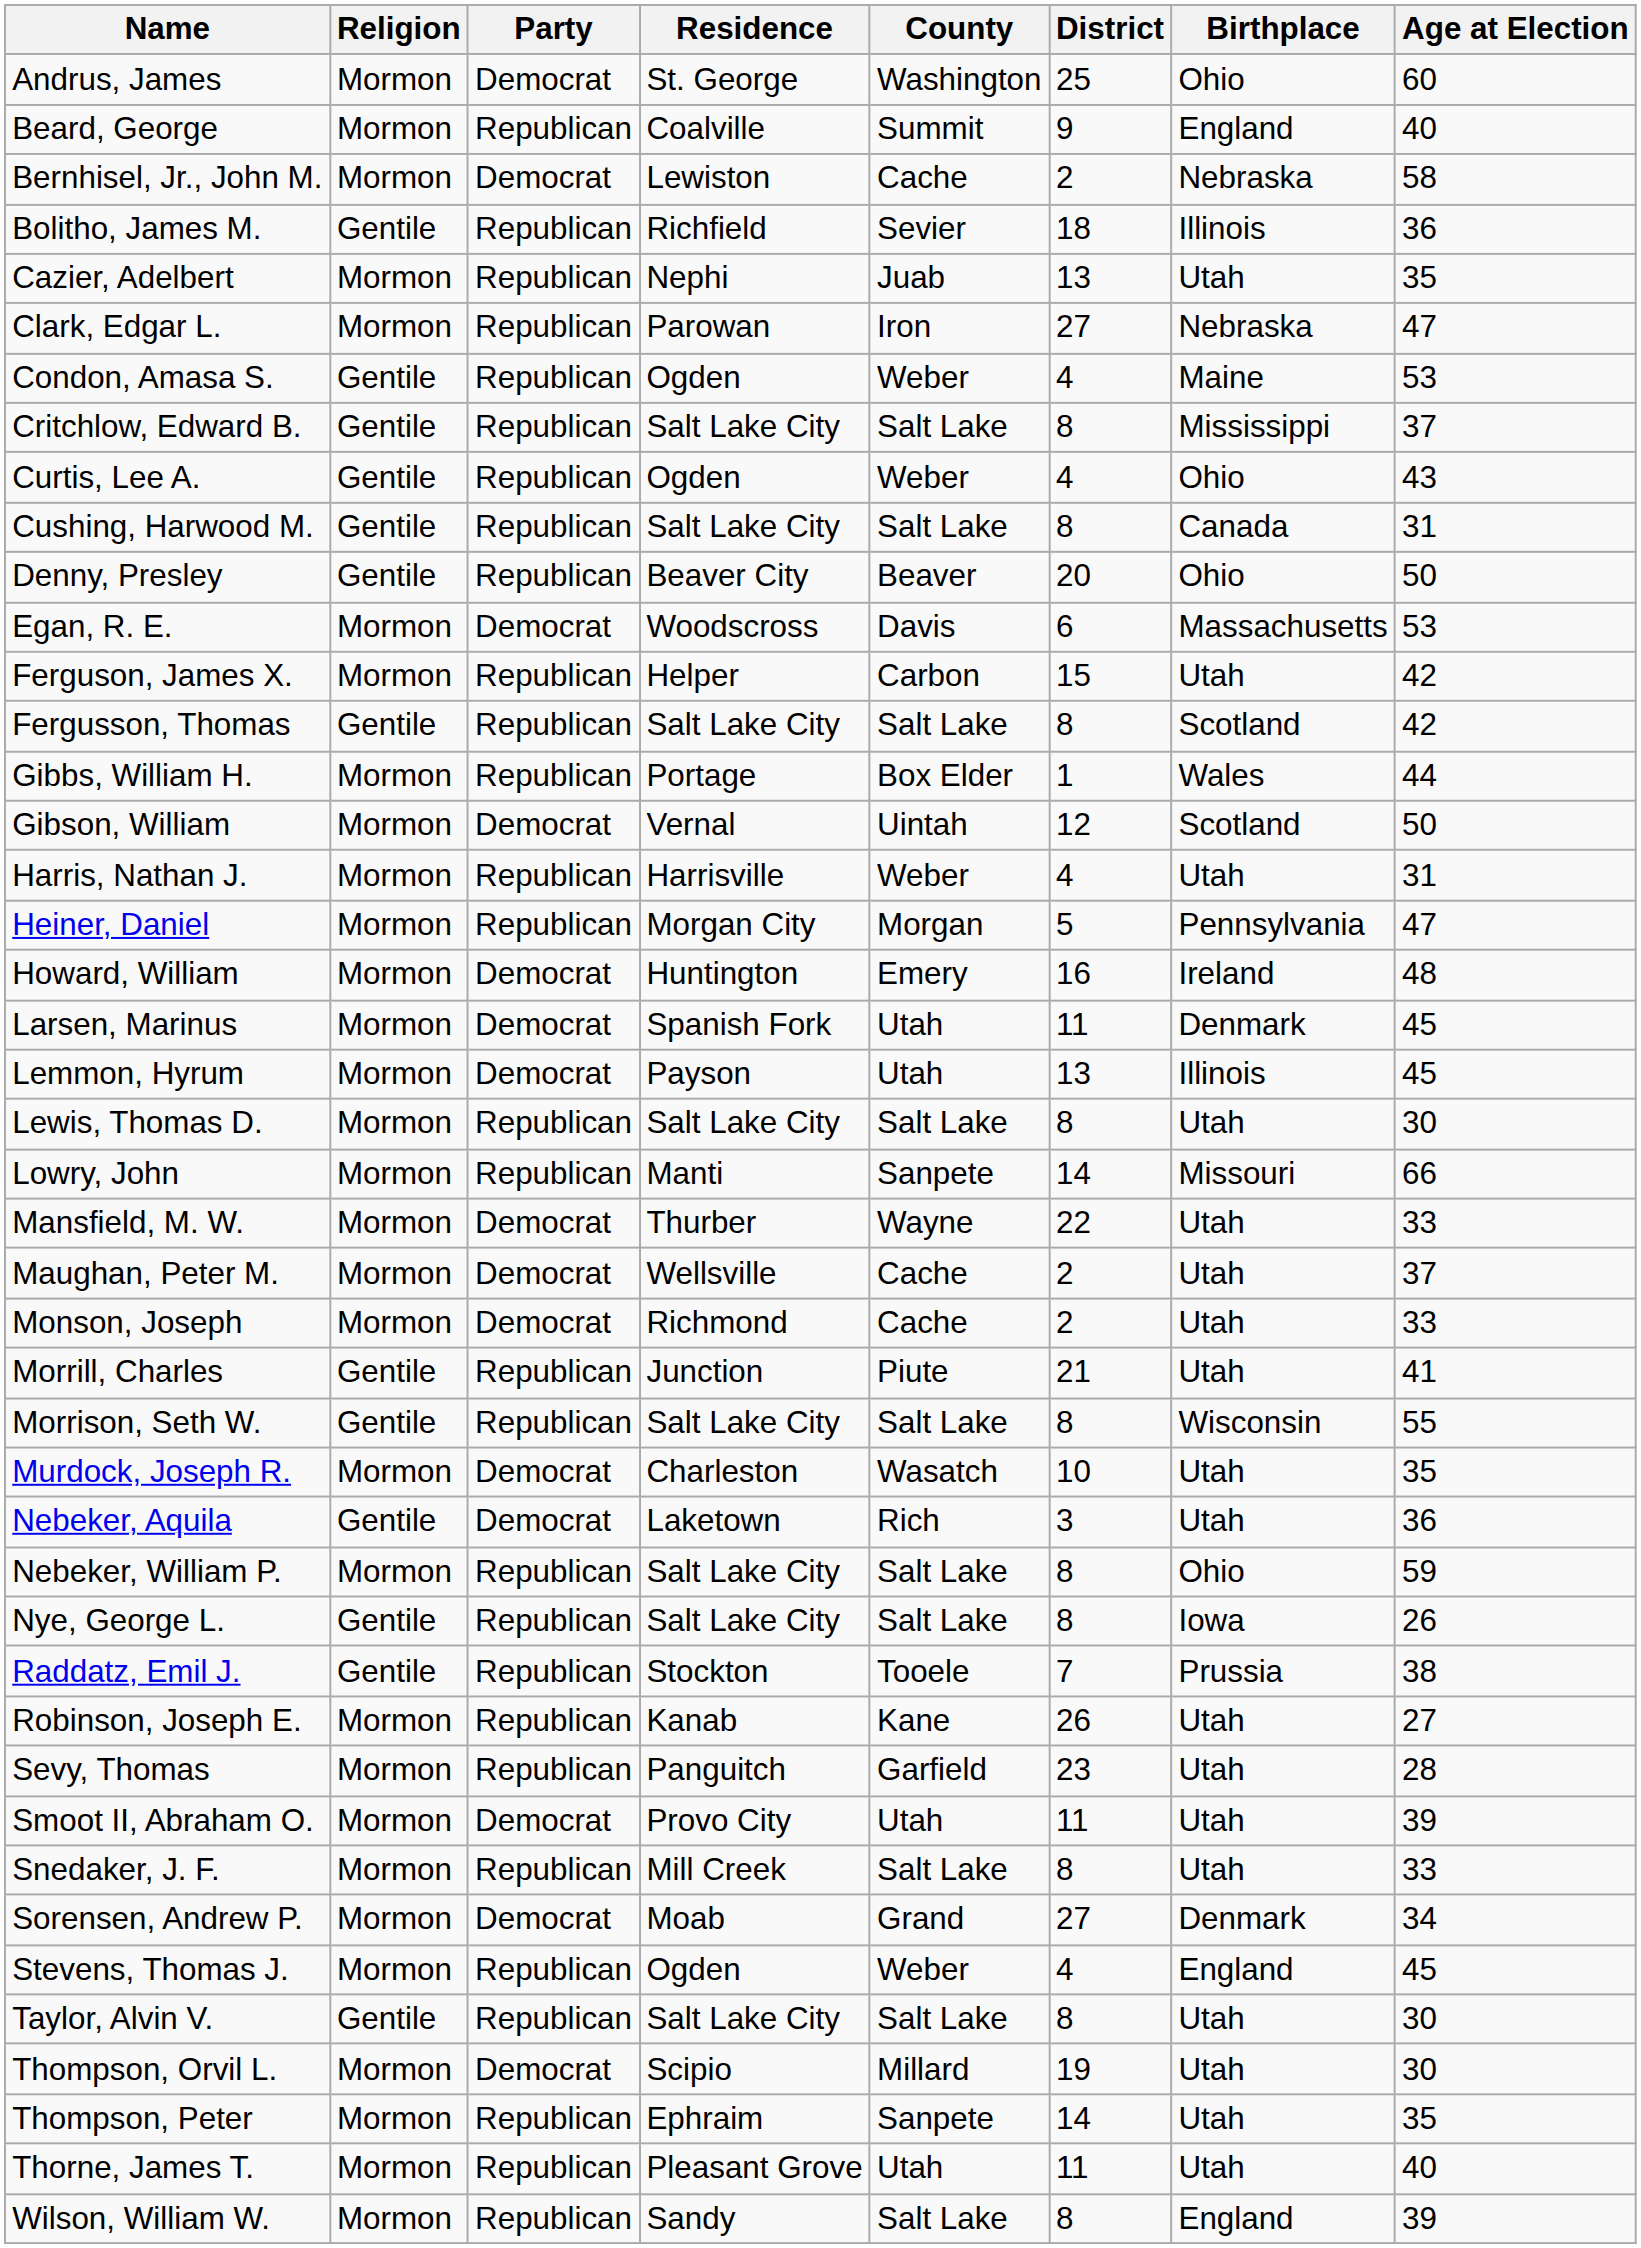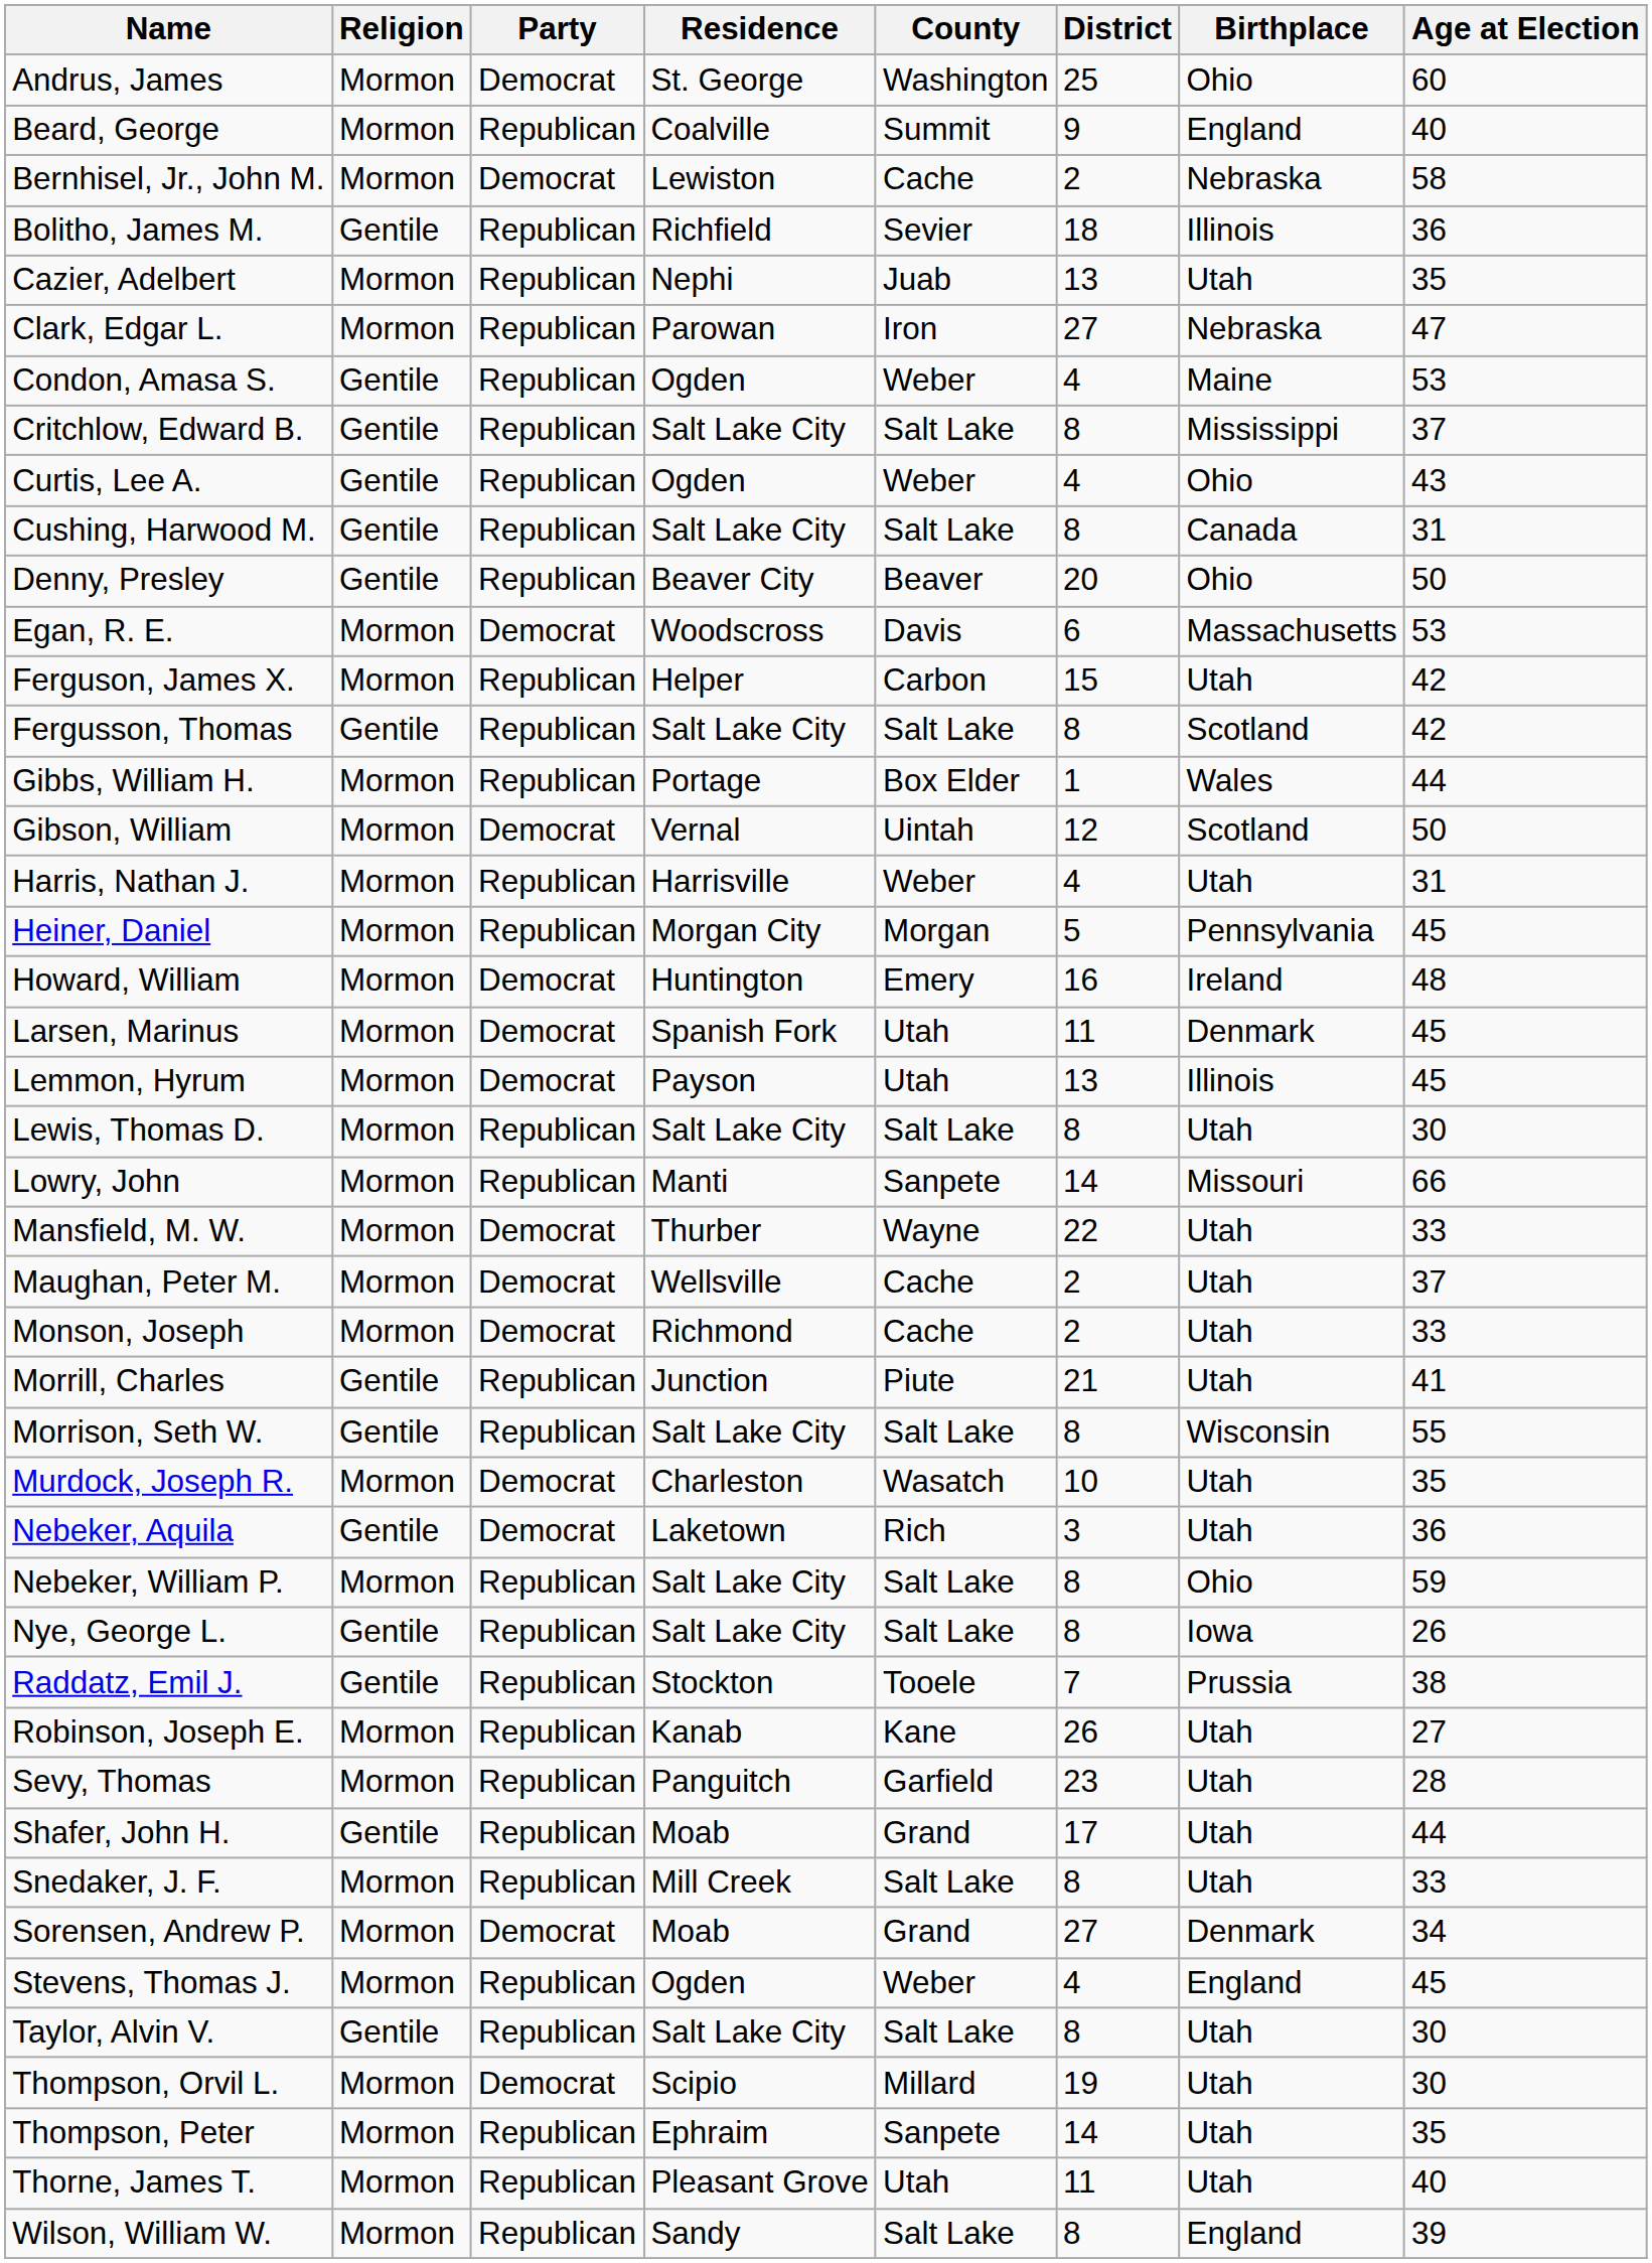 <table class="wikitable">
 <tr>
 <th>Name</th>
 <th>Religion</th>
 <th>Party</th>
 <th>Residence</th>
 <th>County</th>
 <th>District</th>
 <th>Birthplace</th>
 <th>Age at Election</th>
 </tr>
 <tr>
 <td>Andrus, James</td>
 <td>Mormon</td>
 <td>Democrat</td>
 <td>St. George</td>
 <td>Washington</td>
 <td>25</td>
 <td>Ohio</td>
 <td>60</td>
 </tr>
 <tr>
 <td>Beard, George</td>
 <td>Mormon</td>
 <td>Republican</td>
 <td>Coalville</td>
 <td>Summit</td>
 <td>9</td>
 <td>England</td>
 <td>40</td>
 </tr>
 <tr>
 <td>Bernhisel, Jr., John M.</td>
 <td>Mormon</td>
 <td>Democrat</td>
 <td>Lewiston</td>
 <td>Cache</td>
 <td>2</td>
 <td>Nebraska</td>
 <td>58</td>
 </tr>
 <tr>
 <td>Bolitho, James M.</td>
 <td>Gentile</td>
 <td>Republican</td>
 <td>Richfield</td>
 <td>Sevier</td>
 <td>18</td>
 <td>Illinois</td>
 <td>36</td>
 </tr>
 <tr>
 <td>Cazier, Adelbert</td>
 <td>Mormon</td>
 <td>Republican</td>
 <td>Nephi</td>
 <td>Juab</td>
 <td>13</td>
 <td>Utah</td>
 <td>35</td>
 </tr>
 <tr>
 <td>Clark, Edgar L.</td>
 <td>Mormon</td>
 <td>Republican</td>
 <td>Parowan</td>
 <td>Iron</td>
 <td>27</td>
 <td>Nebraska</td>
 <td>47</td>
 </tr>
 <tr>
 <td>Condon, Amasa S.</td>
 <td>Gentile</td>
 <td>Republican</td>
 <td>Ogden</td>
 <td>Weber</td>
 <td>4</td>
 <td>Maine</td>
 <td>53</td>
 </tr>
 <tr>
 <td>Critchlow, Edward B.</td>
 <td>Gentile</td>
 <td>Republican</td>
 <td>Salt Lake City</td>
 <td>Salt Lake</td>
 <td>8</td>
 <td>Mississippi</td>
 <td>37</td>
 </tr>
 <tr>
 <td>Curtis, Lee A.</td>
 <td>Gentile</td>
 <td>Republican</td>
 <td>Ogden</td>
 <td>Weber</td>
 <td>4</td>
 <td>Ohio</td>
 <td>43</td>
 </tr>
 <tr>
 <td>Cushing, Harwood M.</td>
 <td>Gentile</td>
 <td>Republican</td>
 <td>Salt Lake City</td>
 <td>Salt Lake</td>
 <td>8</td>
 <td>Canada</td>
 <td>31</td>
 </tr>
 <tr>
 <td>Denny, Presley</td>
 <td>Gentile</td>
 <td>Republican</td>
 <td>Beaver City</td>
 <td>Beaver</td>
 <td>20</td>
 <td>Ohio</td>
 <td>50</td>
 </tr>
 <tr>
 <td>Egan, R. E.</td>
 <td>Mormon</td>
 <td>Democrat</td>
 <td>Woodscross</td>
 <td>Davis</td>
 <td>6</td>
 <td>Massachusetts</td>
 <td>53</td>
 </tr>
 <tr>
 <td>Ferguson, James X.</td>
 <td>Mormon</td>
 <td>Republican</td>
 <td>Helper</td>
 <td>Carbon</td>
 <td>15</td>
 <td>Utah</td>
 <td>42</td>
 </tr>
 <tr>
 <td>Fergusson, Thomas</td>
 <td>Gentile</td>
 <td>Republican</td>
 <td>Salt Lake City</td>
 <td>Salt Lake</td>
 <td>8</td>
 <td>Scotland</td>
 <td>42</td>
 </tr>
 <tr>
 <td>Gibbs, William H.</td>
 <td>Mormon</td>
 <td>Republican</td>
 <td>Portage</td>
 <td>Box Elder</td>
 <td>1</td>
 <td>Wales</td>
 <td>44</td>
 </tr>
 <tr>
 <td>Gibson, William</td>
 <td>Mormon</td>
 <td>Democrat</td>
 <td>Vernal</td>
 <td>Uintah</td>
 <td>12</td>
 <td>Scotland</td>
 <td>50</td>
 </tr>
 <tr>
 <td>Harris, Nathan J.</td>
 <td>Mormon</td>
 <td>Republican</td>
 <td>Harrisville</td>
 <td>Weber</td>
 <td>4</td>
 <td>Utah</td>
 <td>31</td>
 </tr>
 <tr>
 <td><a href='#'>Heiner, Daniel</a></td>
 <td>Mormon</td>
 <td>Republican</td>
 <td>Morgan City</td>
 <td>Morgan</td>
 <td>5</td>
 <td>Pennsylvania</td>
-<td>47</td>
+<td>45</td>
 </tr>
 <tr>
 <td>Howard, William</td>
 <td>Mormon</td>
 <td>Democrat</td>
 <td>Huntington</td>
 <td>Emery</td>
 <td>16</td>
 <td>Ireland</td>
 <td>48</td>
 </tr>
 <tr>
 <td>Larsen, Marinus</td>
 <td>Mormon</td>
 <td>Democrat</td>
 <td>Spanish Fork</td>
 <td>Utah</td>
 <td>11</td>
 <td>Denmark</td>
 <td>45</td>
 </tr>
 <tr>
 <td>Lemmon, Hyrum</td>
 <td>Mormon</td>
 <td>Democrat</td>
 <td>Payson</td>
 <td>Utah</td>
 <td>13</td>
 <td>Illinois</td>
 <td>45</td>
 </tr>
 <tr>
 <td>Lewis, Thomas D.</td>
 <td>Mormon</td>
 <td>Republican</td>
 <td>Salt Lake City</td>
 <td>Salt Lake</td>
 <td>8</td>
 <td>Utah</td>
 <td>30</td>
 </tr>
 <tr>
 <td>Lowry, John</td>
 <td>Mormon</td>
 <td>Republican</td>
 <td>Manti</td>
 <td>Sanpete</td>
 <td>14</td>
 <td>Missouri</td>
 <td>66</td>
 </tr>
 <tr>
 <td>Mansfield, M. W.</td>
 <td>Mormon</td>
 <td>Democrat</td>
 <td>Thurber</td>
 <td>Wayne</td>
 <td>22</td>
 <td>Utah</td>
 <td>33</td>
 </tr>
 <tr>
 <td>Maughan, Peter M.</td>
 <td>Mormon</td>
 <td>Democrat</td>
 <td>Wellsville</td>
 <td>Cache</td>
 <td>2</td>
 <td>Utah</td>
 <td>37</td>
 </tr>
 <tr>
 <td>Monson, Joseph</td>
 <td>Mormon</td>
 <td>Democrat</td>
 <td>Richmond</td>
 <td>Cache</td>
 <td>2</td>
 <td>Utah</td>
 <td>33</td>
 </tr>
 <tr>
 <td>Morrill, Charles</td>
 <td>Gentile</td>
 <td>Republican</td>
 <td>Junction</td>
 <td>Piute</td>
 <td>21</td>
 <td>Utah</td>
 <td>41</td>
 </tr>
 <tr>
 <td>Morrison, Seth W.</td>
 <td>Gentile</td>
 <td>Republican</td>
 <td>Salt Lake City</td>
 <td>Salt Lake</td>
 <td>8</td>
 <td>Wisconsin</td>
 <td>55</td>
 </tr>
 <tr>
 <td><a href='#'>Murdock, Joseph R.</a></td>
 <td>Mormon</td>
 <td>Democrat</td>
 <td>Charleston</td>
 <td>Wasatch</td>
 <td>10</td>
 <td>Utah</td>
 <td>35</td>
 </tr>
 <tr>
 <td><a href='#'>Nebeker, Aquila</a></td>
 <td>Gentile</td>
 <td>Democrat</td>
 <td>Laketown</td>
 <td>Rich</td>
 <td>3</td>
 <td>Utah</td>
 <td>36</td>
 </tr>
 <tr>
 <td>Nebeker, William P.</td>
 <td>Mormon</td>
 <td>Republican</td>
 <td>Salt Lake City</td>
 <td>Salt Lake</td>
 <td>8</td>
 <td>Ohio</td>
 <td>59</td>
 </tr>
 <tr>
 <td>Nye, George L.</td>
 <td>Gentile</td>
 <td>Republican</td>
 <td>Salt Lake City</td>
 <td>Salt Lake</td>
 <td>8</td>
 <td>Iowa</td>
 <td>26</td>
 </tr>
 <tr>
 <td><a href='#'>Raddatz, Emil J.</a></td>
 <td>Gentile</td>
 <td>Republican</td>
 <td>Stockton</td>
 <td>Tooele</td>
 <td>7</td>
 <td>Prussia</td>
 <td>38</td>
 </tr>
 <tr>
 <td>Robinson, Joseph E.</td>
 <td>Mormon</td>
 <td>Republican</td>
 <td>Kanab</td>
 <td>Kane</td>
 <td>26</td>
 <td>Utah</td>
 <td>27</td>
 </tr>
 <tr>
 <td>Sevy, Thomas</td>
 <td>Mormon</td>
 <td>Republican</td>
 <td>Panguitch</td>
 <td>Garfield</td>
 <td>23</td>
 <td>Utah</td>
 <td>28</td>
 </tr>
 <tr>
-<td>Smoot II, Abraham O.</td>
-<td>Mormon</td>
-<td>Democrat</td>
-<td>Provo City</td>
+<td>Shafer, John H.</td>
+<td>Gentile</td>
+<td>Republican</td>
+<td>Moab</td>
+<td>Grand</td>
+<td>17</td>
 <td>Utah</td>
-<td>11</td>
-<td>Utah</td>
-<td>39</td>
+<td>44</td>
 </tr>
 <tr>
 <td>Snedaker, J. F.</td>
 <td>Mormon</td>
 <td>Republican</td>
 <td>Mill Creek</td>
 <td>Salt Lake</td>
 <td>8</td>
 <td>Utah</td>
 <td>33</td>
 </tr>
 <tr>
 <td>Sorensen, Andrew P.</td>
 <td>Mormon</td>
 <td>Democrat</td>
 <td>Moab</td>
 <td>Grand</td>
 <td>27</td>
 <td>Denmark</td>
 <td>34</td>
 </tr>
 <tr>
 <td>Stevens, Thomas J.</td>
 <td>Mormon</td>
 <td>Republican</td>
 <td>Ogden</td>
 <td>Weber</td>
 <td>4</td>
 <td>England</td>
 <td>45</td>
 </tr>
 <tr>
 <td>Taylor, Alvin V.</td>
 <td>Gentile</td>
 <td>Republican</td>
 <td>Salt Lake City</td>
 <td>Salt Lake</td>
 <td>8</td>
 <td>Utah</td>
 <td>30</td>
 </tr>
 <tr>
 <td>Thompson, Orvil L.</td>
 <td>Mormon</td>
 <td>Democrat</td>
 <td>Scipio</td>
 <td>Millard</td>
 <td>19</td>
 <td>Utah</td>
 <td>30</td>
 </tr>
 <tr>
 <td>Thompson, Peter</td>
 <td>Mormon</td>
 <td>Republican</td>
 <td>Ephraim</td>
 <td>Sanpete</td>
 <td>14</td>
 <td>Utah</td>
 <td>35</td>
 </tr>
 <tr>
 <td>Thorne, James T.</td>
 <td>Mormon</td>
 <td>Republican</td>
 <td>Pleasant Grove</td>
 <td>Utah</td>
 <td>11</td>
 <td>Utah</td>
 <td>40</td>
 </tr>
 <tr>
 <td>Wilson, William W.</td>
 <td>Mormon</td>
 <td>Republican</td>
 <td>Sandy</td>
 <td>Salt Lake</td>
 <td>8</td>
 <td>England</td>
 <td>39</td>
 </tr>
 <tr>
 </tr>
 </table>
